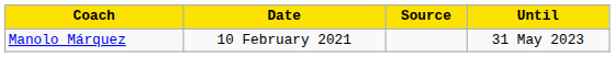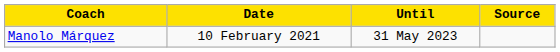 <table class="wikitable"  style="text-align:center; font-size:90%; width:40%;">
 <tr>
 <th style="background:#FDE100; color:#000000; text-align:center;">Coach</th>
 <th style="background:#FDE100; color:#000000; text-align:center;">Date</th>
+<th style="background:#FDE100; color:#000000; text-align:center;">Until</th>
 <th style="background:#FDE100; color:#000000; text-align:center;">Source</th>
-<th style="background:#FDE100; color:#000000; text-align:center;">Until</th>
 </tr>
 <tr>
 <td align="left"> <a href='#'>Manolo Márquez</a></td>
 <td>10 February 2021</td>
+<td>31 May 2023</td>
 <td></td>
-<td>31 May 2023</td>
 </tr>
 </table>
